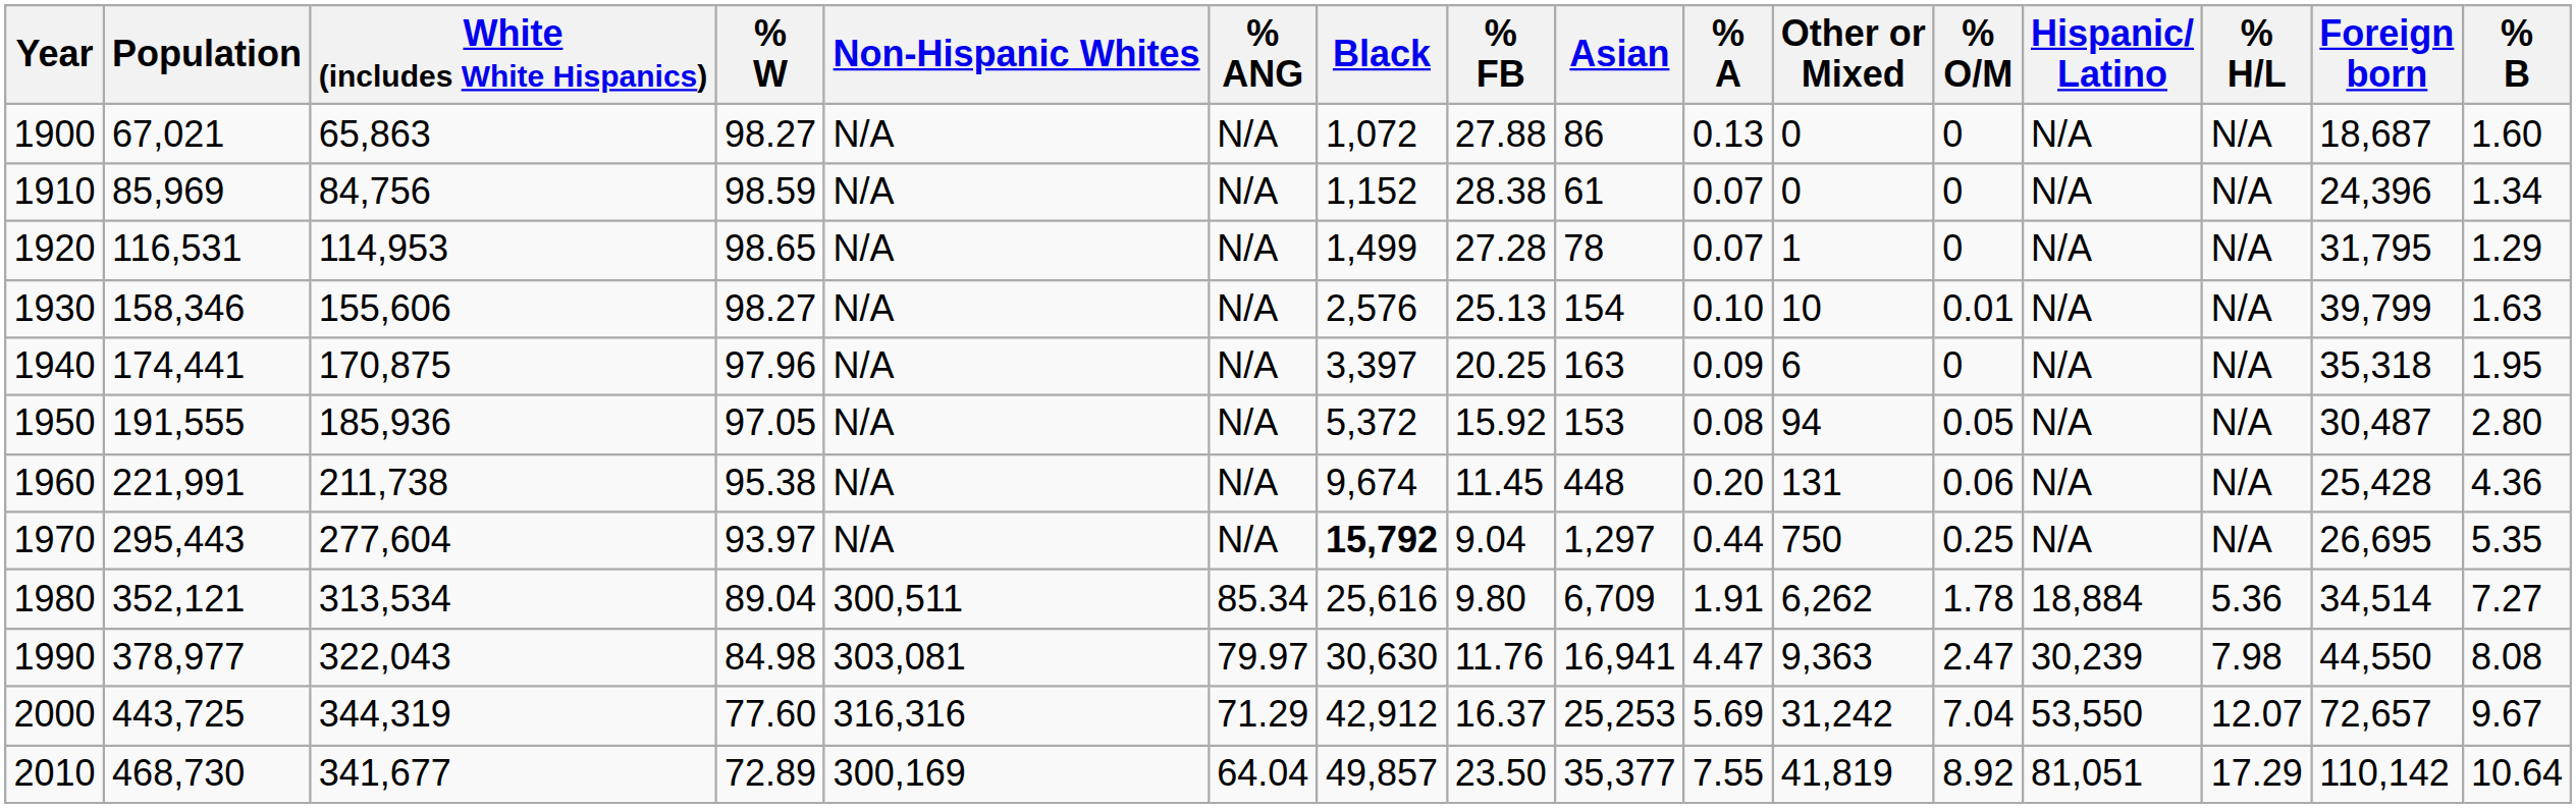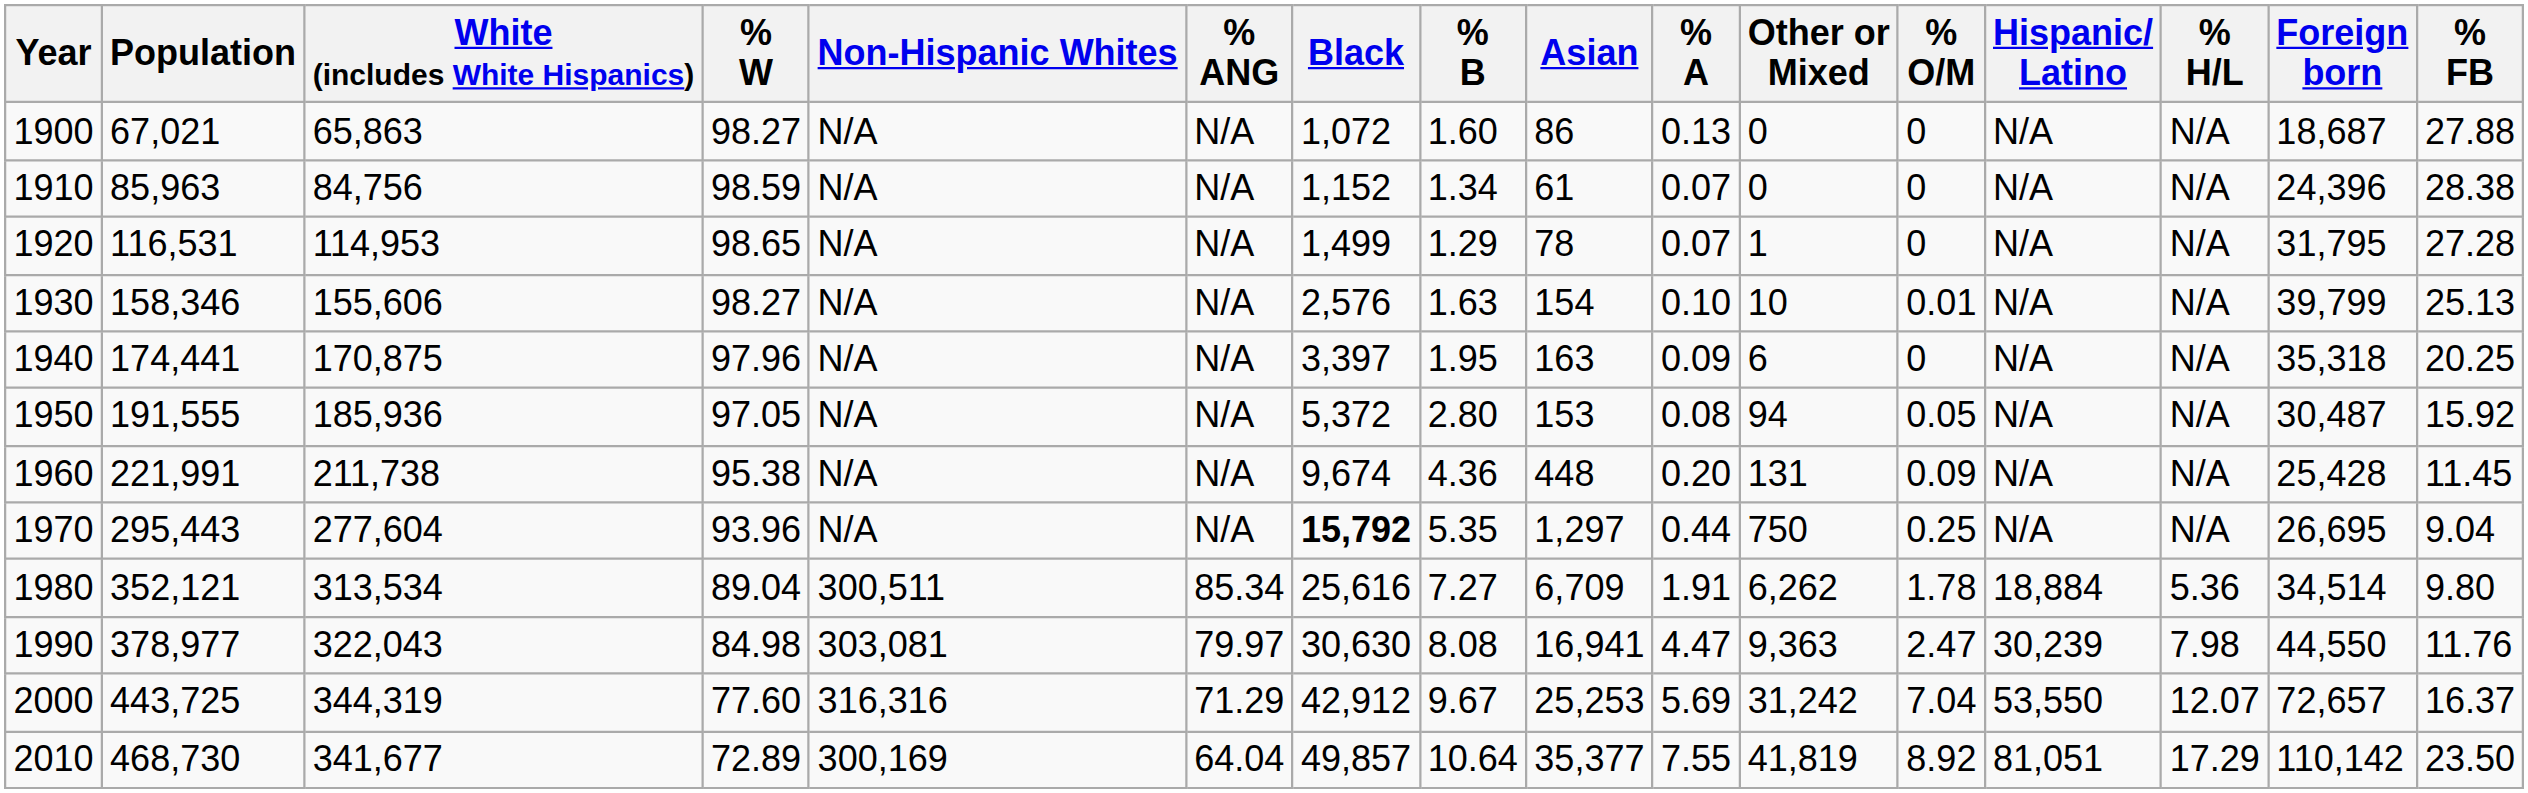 <table class="wikitable sortable">
 <tr>
 <th>Year</th>
 <th>Population</th>
 <th><a href='#'>White</a><br><small>(includes <a href='#'>White Hispanics</a>)</small></th>
 <th>%<br>W</th>
 <th><a href='#'>Non-Hispanic Whites</a></th>
 <th>%<br>ANG</th>
 <th><a href='#'>Black</a></th>
-<th>%<br>FB</th>
+<th>%<br>B</th>
 <th><a href='#'>Asian</a></th>
 <th>%<br>A</th>
 <th>Other or<br>Mixed</th>
 <th>%<br>O/M</th>
 <th><a href='#'>Hispanic/<br>Latino</a></th>
 <th>%<br>H/L</th>
 <th><a href='#'>Foreign<br>born</a></th>
-<th>%<br>B</th>
+<th>%<br>FB</th>
 </tr>
 <tr>
 <td>1900</td>
 <td>67,021</td>
 <td>65,863</td>
 <td>98.27</td>
 <td>N/A</td>
 <td>N/A</td>
 <td>1,072</td>
-<td>27.88</td>
+<td>1.60</td>
 <td>86</td>
 <td>0.13</td>
 <td>0</td>
 <td>0</td>
 <td>N/A</td>
 <td>N/A</td>
 <td>18,687</td>
-<td>1.60</td>
+<td>27.88</td>
 </tr>
 <tr>
 <td>1910</td>
-<td>85,969</td>
+<td>85,963</td>
 <td>84,756</td>
 <td>98.59</td>
 <td>N/A</td>
 <td>N/A</td>
 <td>1,152</td>
-<td>28.38</td>
+<td>1.34</td>
 <td>61</td>
 <td>0.07</td>
 <td>0</td>
 <td>0</td>
 <td>N/A</td>
 <td>N/A</td>
 <td>24,396</td>
-<td>1.34</td>
+<td>28.38</td>
 </tr>
 <tr>
 <td>1920</td>
 <td>116,531</td>
 <td>114,953</td>
 <td>98.65</td>
 <td>N/A</td>
 <td>N/A</td>
 <td>1,499</td>
-<td>27.28</td>
+<td>1.29</td>
 <td>78</td>
 <td>0.07</td>
 <td>1</td>
 <td>0</td>
 <td>N/A</td>
 <td>N/A</td>
 <td>31,795</td>
-<td>1.29</td>
+<td>27.28</td>
 </tr>
 <tr>
 <td>1930</td>
 <td>158,346</td>
 <td>155,606</td>
 <td>98.27</td>
 <td>N/A</td>
 <td>N/A</td>
 <td>2,576</td>
-<td>25.13</td>
+<td>1.63</td>
 <td>154</td>
 <td>0.10</td>
 <td>10</td>
 <td>0.01</td>
 <td>N/A</td>
 <td>N/A</td>
 <td>39,799</td>
-<td>1.63</td>
+<td>25.13</td>
 </tr>
 <tr>
 <td>1940</td>
 <td>174,441</td>
 <td>170,875</td>
 <td>97.96</td>
 <td>N/A</td>
 <td>N/A</td>
 <td>3,397</td>
-<td>20.25</td>
+<td>1.95</td>
 <td>163</td>
 <td>0.09</td>
 <td>6</td>
 <td>0</td>
 <td>N/A</td>
 <td>N/A</td>
 <td>35,318</td>
-<td>1.95</td>
+<td>20.25</td>
 </tr>
 <tr>
 <td>1950</td>
 <td>191,555</td>
 <td>185,936</td>
 <td>97.05</td>
 <td>N/A</td>
 <td>N/A</td>
 <td>5,372</td>
-<td>15.92</td>
+<td>2.80</td>
 <td>153</td>
 <td>0.08</td>
 <td>94</td>
 <td>0.05</td>
 <td>N/A</td>
 <td>N/A</td>
 <td>30,487</td>
-<td>2.80</td>
+<td>15.92</td>
 </tr>
 <tr>
 <td>1960</td>
 <td>221,991</td>
 <td>211,738</td>
 <td>95.38</td>
 <td>N/A</td>
 <td>N/A</td>
 <td>9,674</td>
-<td>11.45</td>
+<td>4.36</td>
 <td>448</td>
 <td>0.20</td>
 <td>131</td>
-<td>0.06</td>
+<td>0.09</td>
 <td>N/A</td>
 <td>N/A</td>
 <td>25,428</td>
-<td>4.36</td>
+<td>11.45</td>
 </tr>
 <tr>
 <td>1970</td>
 <td>295,443</td>
 <td>277,604</td>
-<td>93.97</td>
+<td>93.96</td>
 <td>N/A</td>
 <td>N/A</td>
 <td><strong>15,792</strong></td>
-<td>9.04</td>
+<td>5.35</td>
 <td>1,297</td>
 <td>0.44</td>
 <td>750</td>
 <td>0.25</td>
 <td>N/A</td>
 <td>N/A</td>
 <td>26,695</td>
-<td>5.35</td>
+<td>9.04</td>
 </tr>
 <tr>
 <td>1980</td>
 <td>352,121</td>
 <td>313,534</td>
 <td>89.04</td>
 <td>300,511</td>
 <td>85.34</td>
 <td>25,616</td>
-<td>9.80</td>
+<td>7.27</td>
 <td>6,709</td>
 <td>1.91</td>
 <td>6,262</td>
 <td>1.78</td>
 <td>18,884</td>
 <td>5.36</td>
 <td>34,514</td>
-<td>7.27</td>
+<td>9.80</td>
 </tr>
 <tr>
 <td>1990</td>
 <td>378,977</td>
 <td>322,043</td>
 <td>84.98</td>
 <td>303,081</td>
 <td>79.97</td>
 <td>30,630</td>
-<td>11.76</td>
+<td>8.08</td>
 <td>16,941</td>
 <td>4.47</td>
 <td>9,363</td>
 <td>2.47</td>
 <td>30,239</td>
 <td>7.98</td>
 <td>44,550</td>
-<td>8.08</td>
+<td>11.76</td>
 </tr>
 <tr>
 <td>2000</td>
 <td>443,725</td>
 <td>344,319</td>
 <td>77.60</td>
 <td>316,316</td>
 <td>71.29</td>
 <td>42,912</td>
-<td>16.37</td>
+<td>9.67</td>
 <td>25,253</td>
 <td>5.69</td>
 <td>31,242</td>
 <td>7.04</td>
 <td>53,550</td>
 <td>12.07</td>
 <td>72,657</td>
-<td>9.67</td>
+<td>16.37</td>
 </tr>
 <tr>
 <td>2010</td>
 <td>468,730</td>
 <td>341,677</td>
 <td>72.89</td>
 <td>300,169</td>
 <td>64.04</td>
 <td>49,857</td>
-<td>23.50</td>
+<td>10.64</td>
 <td>35,377</td>
 <td>7.55</td>
 <td>41,819</td>
 <td>8.92</td>
 <td>81,051</td>
 <td>17.29</td>
 <td>110,142</td>
-<td>10.64</td>
+<td>23.50</td>
 </tr>
 </table>
